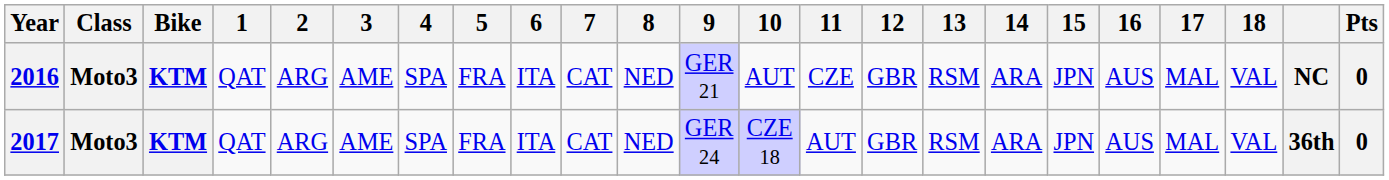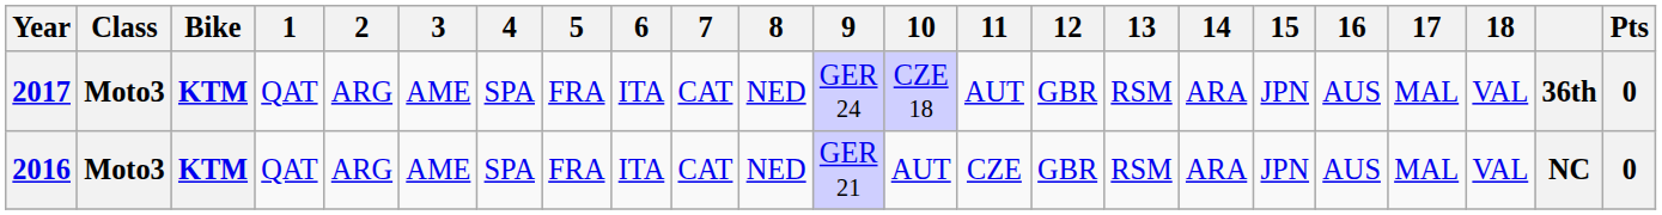 <table class="wikitable" style="text-align:center">
 <tr>
 <th>Year</th>
 <th>Class</th>
 <th>Bike</th>
 <th>1</th>
 <th>2</th>
 <th>3</th>
 <th>4</th>
 <th>5</th>
 <th>6</th>
 <th>7</th>
 <th>8</th>
 <th>9</th>
 <th>10</th>
 <th>11</th>
 <th>12</th>
 <th>13</th>
 <th>14</th>
 <th>15</th>
 <th>16</th>
 <th>17</th>
 <th>18</th>
 <th></th>
 <th>Pts</th>
 </tr>
 <tr>
+<th><a href='#'>2017</a></th>
+<th>Moto3</th>
+<th><a href='#'>KTM</a></th>
+<td><a href='#'>QAT</a></td>
+<td><a href='#'>ARG</a></td>
+<td><a href='#'>AME</a></td>
+<td><a href='#'>SPA</a></td>
+<td><a href='#'>FRA</a></td>
+<td><a href='#'>ITA</a></td>
+<td><a href='#'>CAT</a></td>
+<td><a href='#'>NED</a></td>
+<td style="background:#CFCFFF;"><a href='#'>GER</a><br><small>24</small></td>
+<td style="background:#CFCFFF;"><a href='#'>CZE</a><br><small>18</small></td>
+<td><a href='#'>AUT</a></td>
+<td><a href='#'>GBR</a></td>
+<td><a href='#'>RSM</a></td>
+<td><a href='#'>ARA</a></td>
+<td><a href='#'>JPN</a></td>
+<td><a href='#'>AUS</a><br><small></small></td>
+<td><a href='#'>MAL</a><br><small></small></td>
+<td><a href='#'>VAL</a><br><small></small></td>
+<th>36th</th>
+<th>0</th>
+</tr>
+<tr>
 <th><a href='#'>2016</a></th>
 <th>Moto3</th>
 <th><a href='#'>KTM</a></th>
 <td><a href='#'>QAT</a></td>
 <td><a href='#'>ARG</a></td>
 <td><a href='#'>AME</a></td>
 <td><a href='#'>SPA</a></td>
 <td><a href='#'>FRA</a></td>
 <td><a href='#'>ITA</a></td>
 <td><a href='#'>CAT</a></td>
 <td><a href='#'>NED</a></td>
 <td style="background:#cfcfff;"><a href='#'>GER</a><br><small>21</small></td>
 <td><a href='#'>AUT</a></td>
 <td><a href='#'>CZE</a></td>
 <td><a href='#'>GBR</a></td>
 <td><a href='#'>RSM</a></td>
 <td><a href='#'>ARA</a></td>
 <td><a href='#'>JPN</a></td>
 <td><a href='#'>AUS</a></td>
 <td><a href='#'>MAL</a></td>
 <td><a href='#'>VAL</a></td>
 <th>NC</th>
 <th>0</th>
 </tr>
-<tr>
-<th><a href='#'>2017</a></th>
-<th>Moto3</th>
-<th><a href='#'>KTM</a></th>
-<td><a href='#'>QAT</a></td>
-<td><a href='#'>ARG</a></td>
-<td><a href='#'>AME</a></td>
-<td><a href='#'>SPA</a></td>
-<td><a href='#'>FRA</a></td>
-<td><a href='#'>ITA</a></td>
-<td><a href='#'>CAT</a></td>
-<td><a href='#'>NED</a></td>
-<td style="background:#CFCFFF;"><a href='#'>GER</a><br><small>24</small></td>
-<td style="background:#CFCFFF;"><a href='#'>CZE</a><br><small>18</small></td>
-<td><a href='#'>AUT</a></td>
-<td><a href='#'>GBR</a></td>
-<td><a href='#'>RSM</a></td>
-<td><a href='#'>ARA</a></td>
-<td><a href='#'>JPN</a></td>
-<td><a href='#'>AUS</a><br><small></small></td>
-<td><a href='#'>MAL</a><br><small></small></td>
-<td><a href='#'>VAL</a><br><small></small></td>
-<th>36th</th>
-<th>0</th>
-</tr>
 </table>
